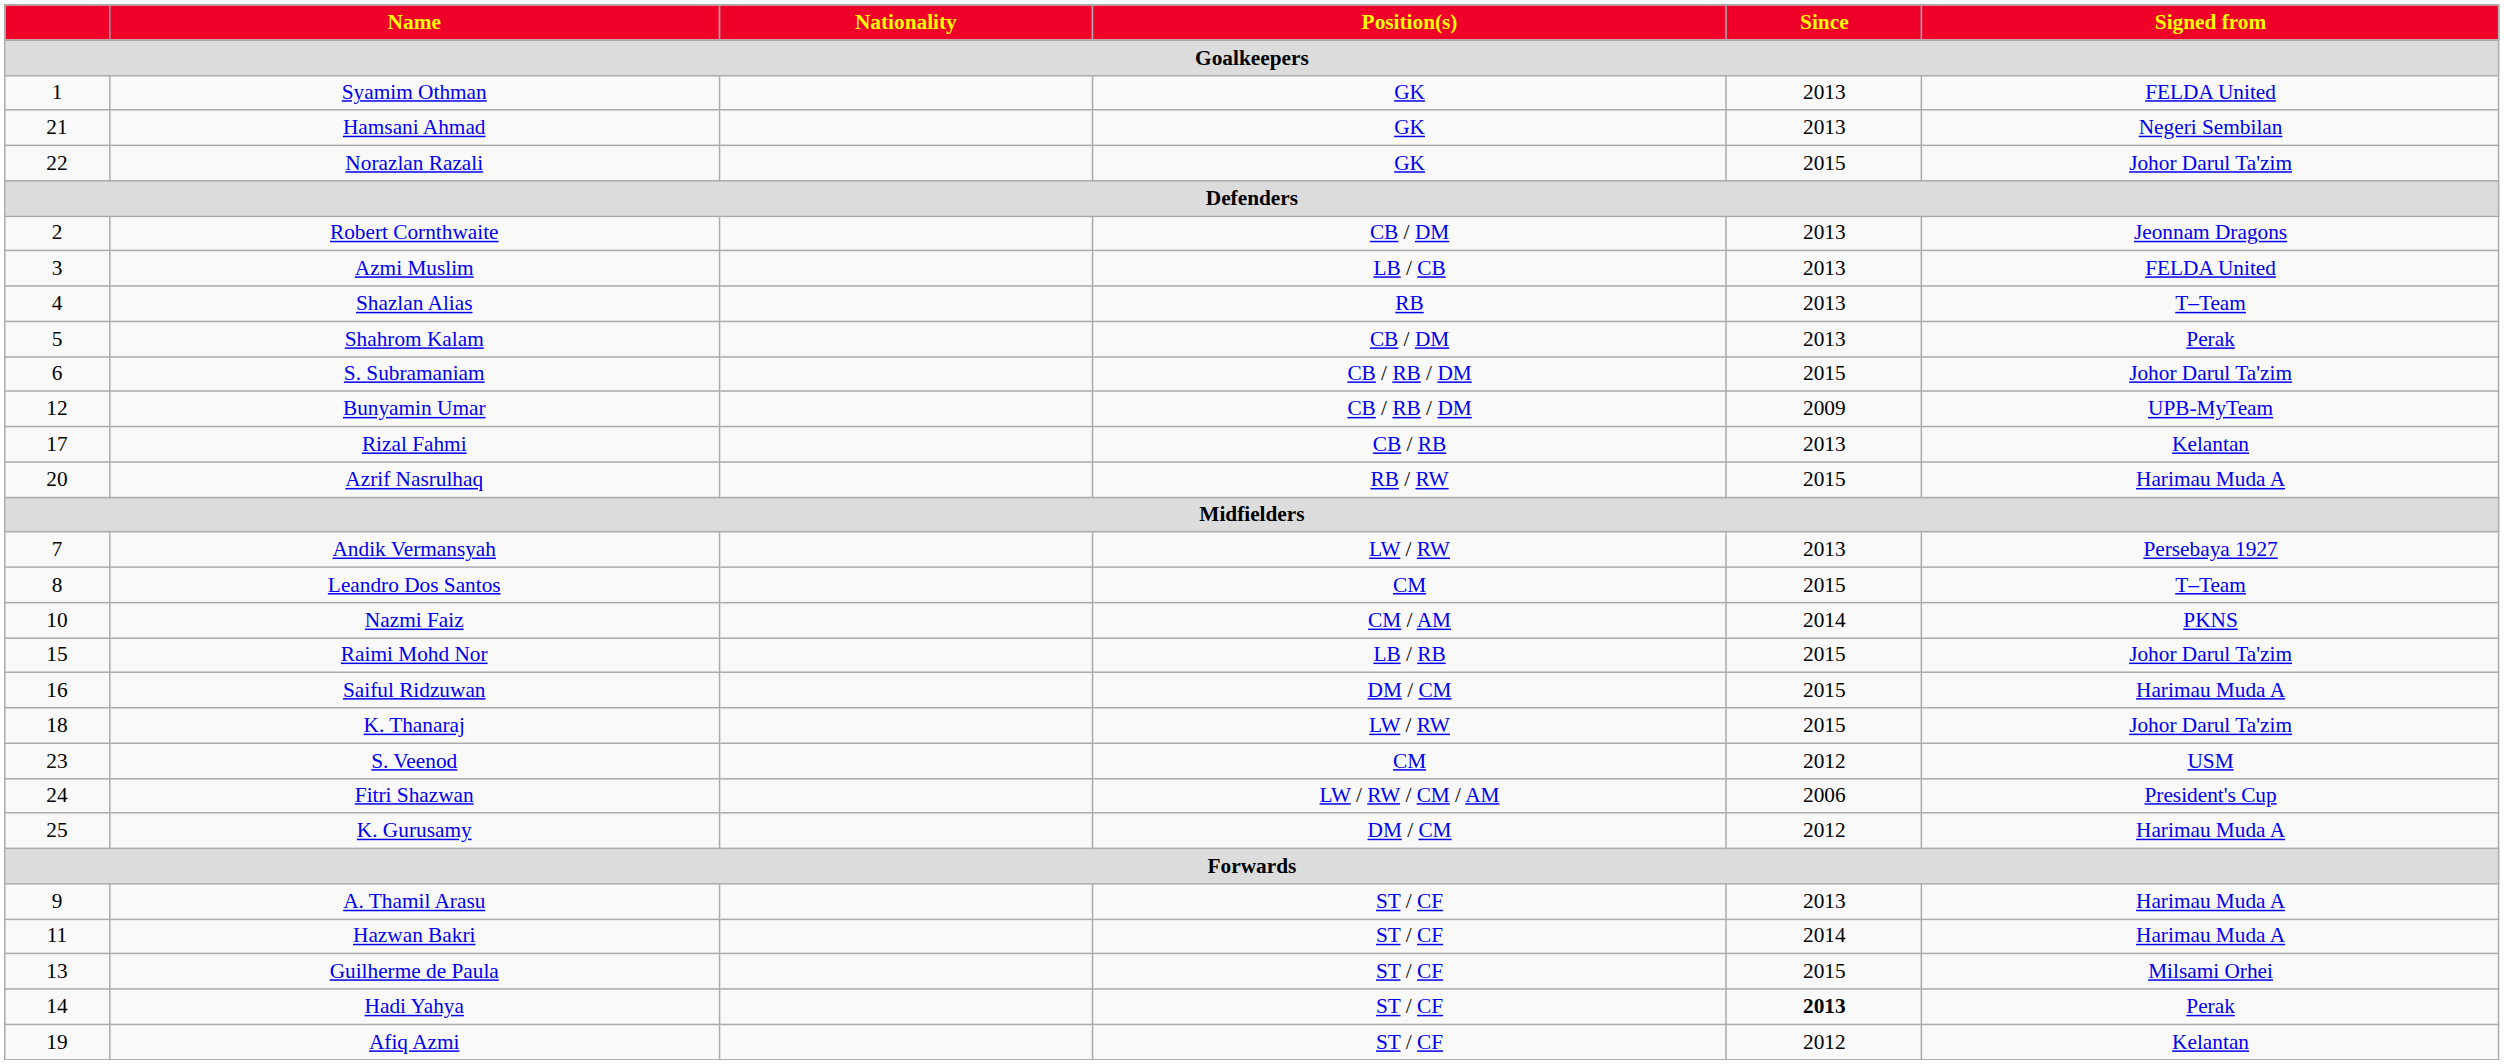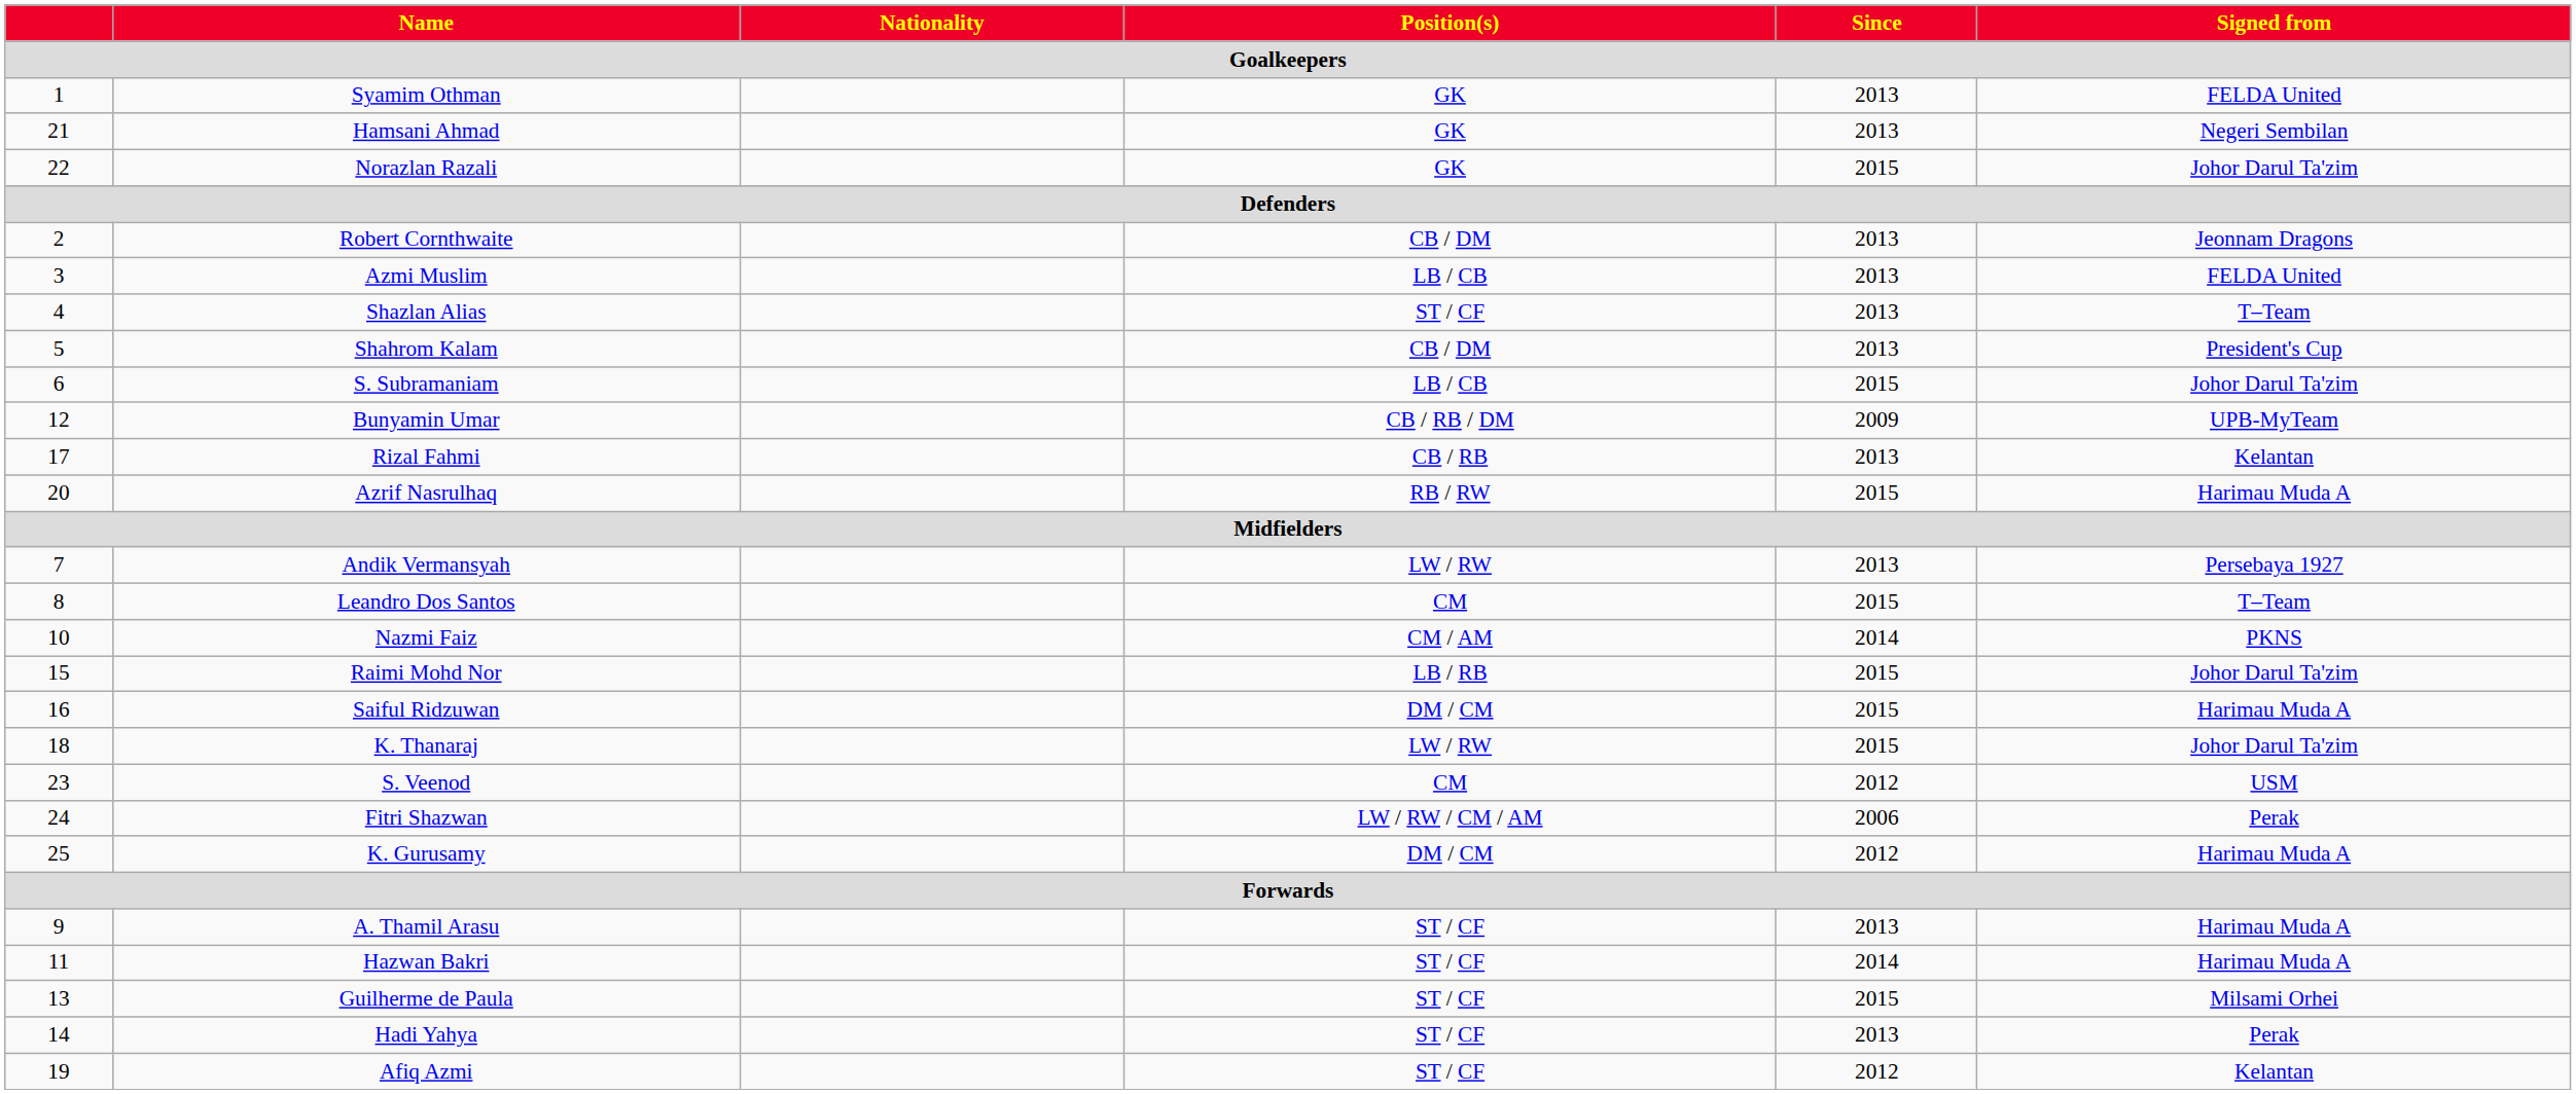 <table class="wikitable" style="text-align:center; font-size:90%; width:85%;">
 <tr>
 <th style="background:#EF0029; color:yellow; text-align:center;"></th>
 <th style="background:#EF0029; color:yellow; text-align:center;">Name</th>
 <th style="background:#EF0029; color:yellow; text-align:center;">Nationality</th>
 <th style="background:#EF0029; color:yellow; text-align:center;">Position(s)</th>
 <th style="background:#EF0029; color:yellow; text-align:center;">Since</th>
 <th style="background:#EF0029; color:yellow; text-align:center;">Signed from</th>
 </tr>
 <tr>
 <th colspan="9" style="background:#dcdcdc; text-align:center;">Goalkeepers</th>
 </tr>
 <tr>
 <td>1</td>
 <td><a href='#'>Syamim Othman</a></td>
 <td></td>
 <td><a href='#'>GK</a></td>
 <td>2013</td>
 <td><a href='#'>FELDA United</a></td>
 </tr>
 <tr>
 <td>21</td>
 <td><a href='#'>Hamsani Ahmad</a></td>
 <td></td>
 <td><a href='#'>GK</a></td>
 <td>2013</td>
 <td><a href='#'>Negeri Sembilan</a></td>
 </tr>
 <tr>
 <td>22</td>
 <td><a href='#'>Norazlan Razali</a></td>
 <td></td>
 <td><a href='#'>GK</a></td>
 <td>2015</td>
 <td><a href='#'>Johor Darul Ta'zim</a></td>
 </tr>
 <tr>
 <th colspan="9" style="background:#dcdcdc; text-align:center;">Defenders</th>
 </tr>
 <tr>
 <td>2</td>
 <td><a href='#'>Robert Cornthwaite</a></td>
 <td></td>
 <td><a href='#'>CB</a> / <a href='#'>DM</a></td>
 <td>2013</td>
 <td> <a href='#'>Jeonnam Dragons</a></td>
 </tr>
 <tr>
 <td>3</td>
 <td><a href='#'>Azmi Muslim</a></td>
 <td></td>
 <td><a href='#'>LB</a> / <a href='#'>CB</a></td>
 <td>2013</td>
 <td><a href='#'>FELDA United</a></td>
 </tr>
 <tr>
 <td>4</td>
 <td><a href='#'>Shazlan Alias</a></td>
 <td></td>
-<td><a href='#'>RB</a></td>
+<td><a href='#'>ST</a> / <a href='#'>CF</a></td>
 <td>2013</td>
 <td><a href='#'>T–Team</a></td>
 </tr>
 <tr>
 <td>5</td>
 <td><a href='#'>Shahrom Kalam</a></td>
 <td></td>
 <td><a href='#'>CB</a> / <a href='#'>DM</a></td>
 <td>2013</td>
-<td><a href='#'>Perak</a></td>
+<td><a href='#'>President's Cup</a></td>
 </tr>
 <tr>
 <td>6</td>
 <td><a href='#'>S. Subramaniam</a></td>
 <td></td>
-<td><a href='#'>CB</a> / <a href='#'>RB</a> / <a href='#'>DM</a></td>
+<td><a href='#'>LB</a> / <a href='#'>CB</a></td>
 <td>2015</td>
 <td><a href='#'>Johor Darul Ta'zim</a></td>
 </tr>
 <tr>
 <td>12</td>
 <td><a href='#'>Bunyamin Umar</a></td>
 <td></td>
 <td><a href='#'>CB</a> / <a href='#'>RB</a> / <a href='#'>DM</a></td>
 <td>2009</td>
 <td><a href='#'>UPB-MyTeam</a></td>
 </tr>
 <tr>
 <td>17</td>
 <td><a href='#'>Rizal Fahmi</a></td>
 <td></td>
 <td><a href='#'>CB</a> / <a href='#'>RB</a></td>
 <td>2013</td>
 <td><a href='#'>Kelantan</a></td>
 </tr>
 <tr>
 <td>20</td>
 <td><a href='#'>Azrif Nasrulhaq</a></td>
 <td></td>
 <td><a href='#'>RB</a> / <a href='#'>RW</a></td>
 <td>2015</td>
 <td><a href='#'>Harimau Muda A</a></td>
 </tr>
 <tr>
 <th colspan="9" style="background:#dcdcdc; text-align:center;">Midfielders</th>
 </tr>
 <tr>
 <td>7</td>
 <td><a href='#'>Andik Vermansyah</a></td>
 <td></td>
 <td><a href='#'>LW</a> / <a href='#'>RW</a></td>
 <td>2013</td>
 <td> <a href='#'>Persebaya 1927</a></td>
 </tr>
 <tr>
 <td>8</td>
 <td><a href='#'>Leandro Dos Santos</a></td>
 <td></td>
 <td><a href='#'>CM</a></td>
 <td>2015</td>
 <td><a href='#'>T–Team</a></td>
 </tr>
 <tr>
 <td>10</td>
 <td><a href='#'>Nazmi Faiz</a></td>
 <td></td>
 <td><a href='#'>CM</a> / <a href='#'>AM</a></td>
 <td>2014</td>
 <td><a href='#'>PKNS</a></td>
 </tr>
 <tr>
 <td>15</td>
 <td><a href='#'>Raimi Mohd Nor</a></td>
 <td></td>
 <td><a href='#'>LB</a> / <a href='#'>RB</a></td>
 <td>2015</td>
 <td><a href='#'>Johor Darul Ta'zim</a></td>
 </tr>
 <tr>
 <td>16</td>
 <td><a href='#'>Saiful Ridzuwan</a></td>
 <td></td>
 <td><a href='#'>DM</a> / <a href='#'>CM</a></td>
 <td>2015</td>
 <td><a href='#'>Harimau Muda A</a></td>
 </tr>
 <tr>
 <td>18</td>
 <td><a href='#'>K. Thanaraj</a></td>
 <td></td>
 <td><a href='#'>LW</a> / <a href='#'>RW</a></td>
 <td>2015</td>
 <td><a href='#'>Johor Darul Ta'zim</a></td>
 </tr>
 <tr>
 <td>23</td>
 <td><a href='#'>S. Veenod</a></td>
 <td></td>
 <td><a href='#'>CM</a></td>
 <td>2012</td>
 <td><a href='#'>USM</a></td>
 </tr>
 <tr>
 <td>24</td>
 <td><a href='#'>Fitri Shazwan</a></td>
 <td></td>
 <td><a href='#'>LW</a> / <a href='#'>RW</a> / <a href='#'>CM</a> / <a href='#'>AM</a></td>
 <td>2006</td>
-<td><a href='#'>President's Cup</a></td>
+<td><a href='#'>Perak</a></td>
 </tr>
 <tr>
 <td>25</td>
 <td><a href='#'>K. Gurusamy</a></td>
 <td></td>
 <td><a href='#'>DM</a> / <a href='#'>CM</a></td>
 <td>2012</td>
 <td><a href='#'>Harimau Muda A</a></td>
 </tr>
 <tr>
 <th colspan="9" style="background:#dcdcdc; text-align:center;">Forwards</th>
 </tr>
 <tr>
 <td>9</td>
 <td><a href='#'>A. Thamil Arasu</a></td>
 <td></td>
 <td><a href='#'>ST</a> / <a href='#'>CF</a></td>
 <td>2013</td>
 <td><a href='#'>Harimau Muda A</a></td>
 </tr>
 <tr>
 <td>11</td>
 <td><a href='#'>Hazwan Bakri</a></td>
 <td></td>
 <td><a href='#'>ST</a> / <a href='#'>CF</a></td>
 <td>2014</td>
 <td><a href='#'>Harimau Muda A</a></td>
 </tr>
 <tr>
 <td>13</td>
 <td><a href='#'>Guilherme de Paula</a></td>
 <td></td>
 <td><a href='#'>ST</a> / <a href='#'>CF</a></td>
 <td>2015</td>
 <td> <a href='#'>Milsami Orhei</a></td>
 </tr>
 <tr>
 <td>14</td>
 <td><a href='#'>Hadi Yahya</a></td>
 <td></td>
 <td><a href='#'>ST</a> / <a href='#'>CF</a></td>
-<td><strong>2013</strong></td>
+<td>2013</td>
 <td><a href='#'>Perak</a></td>
 </tr>
 <tr>
 <td>19</td>
 <td><a href='#'>Afiq Azmi</a></td>
 <td></td>
 <td><a href='#'>ST</a> / <a href='#'>CF</a></td>
 <td>2012</td>
 <td><a href='#'>Kelantan</a></td>
 </tr>
 <tr>
 </tr>
 </table>
